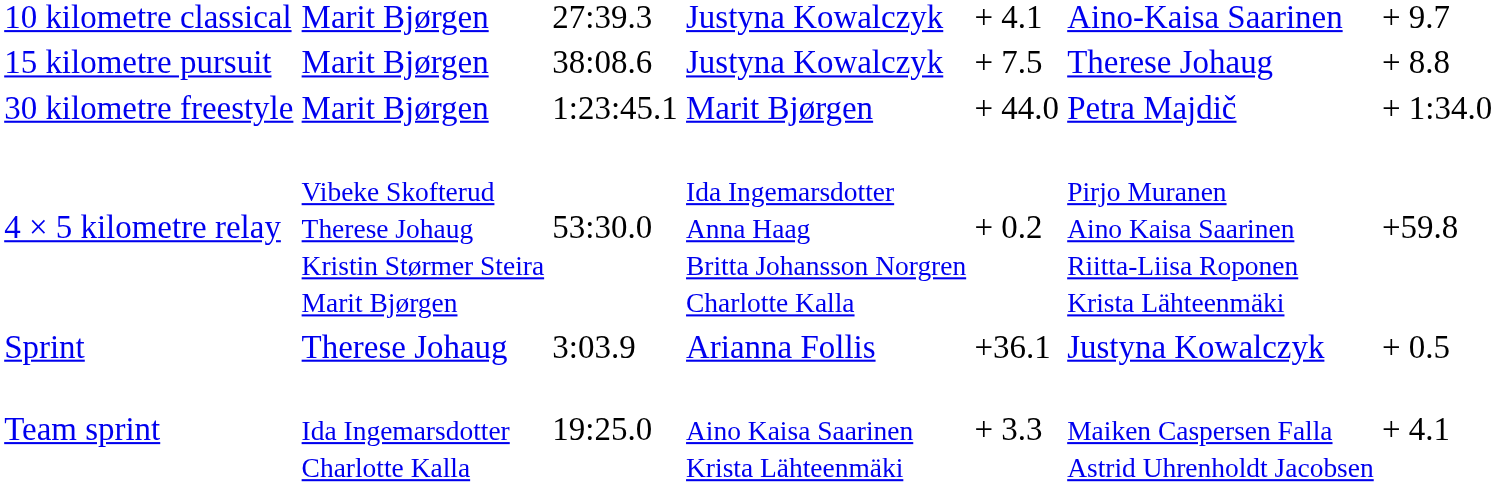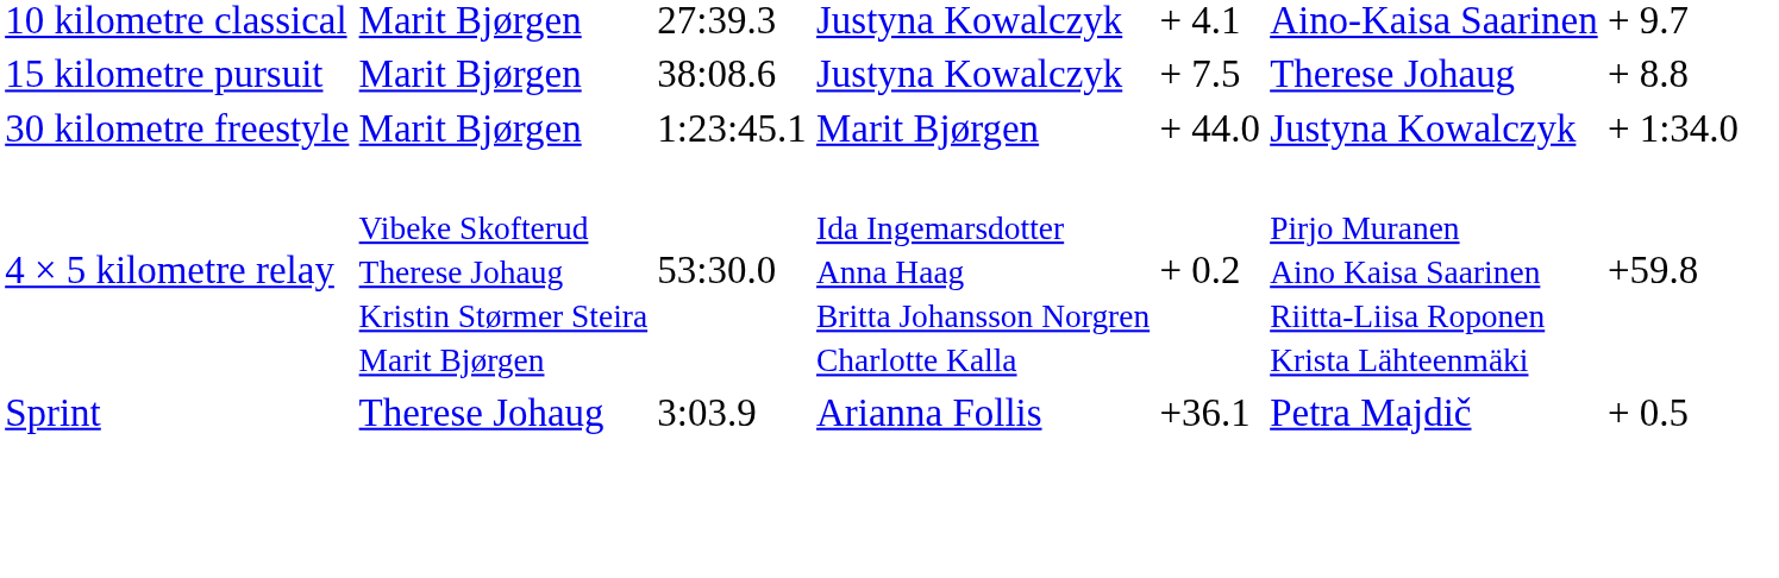 <table>
 <tr>
 <td><a href='#'>10 kilometre classical</a></td>
 <td><a href='#'>Marit Bjørgen</a><br><small></small></td>
 <td>27:39.3</td>
 <td><a href='#'>Justyna Kowalczyk</a><br><small></small></td>
 <td>+ 4.1</td>
 <td><a href='#'>Aino-Kaisa Saarinen</a><br><small></small></td>
 <td>+ 9.7</td>
 </tr>
 <tr>
 <td><a href='#'>15 kilometre pursuit</a></td>
 <td><a href='#'>Marit Bjørgen</a><br><small></small></td>
 <td>38:08.6</td>
 <td><a href='#'>Justyna Kowalczyk</a><br><small></small></td>
 <td>+ 7.5</td>
 <td><a href='#'>Therese Johaug</a><br><small></small></td>
 <td>+ 8.8</td>
 </tr>
 <tr>
 <td><a href='#'>30 kilometre freestyle</a></td>
 <td><a href='#'>Marit Bjørgen</a><br><small></small></td>
 <td>1:23:45.1</td>
 <td><a href='#'>Marit Bjørgen</a><br><small></small></td>
 <td>+ 44.0</td>
-<td><a href='#'>Petra Majdič</a><br><small></small></td>
+<td><a href='#'>Justyna Kowalczyk</a><br><small></small></td>
 <td>+ 1:34.0</td>
 </tr>
 <tr>
 <td><a href='#'>4 × 5 kilometre relay</a></td>
 <td><br><small><a href='#'>Vibeke Skofterud</a><br><a href='#'>Therese Johaug</a><br><a href='#'>Kristin Størmer Steira</a><br><a href='#'>Marit Bjørgen</a></small></td>
 <td>53:30.0</td>
 <td><br><small> <a href='#'>Ida Ingemarsdotter</a><br><a href='#'>Anna Haag</a><br><a href='#'>Britta Johansson Norgren</a><br><a href='#'>Charlotte Kalla</a></small></td>
 <td>+ 0.2</td>
 <td><br><small><a href='#'>Pirjo Muranen</a><br><a href='#'>Aino Kaisa Saarinen</a><br><a href='#'>Riitta-Liisa Roponen</a><br><a href='#'>Krista Lähteenmäki</a></small></td>
 <td>+59.8</td>
 </tr>
 <tr>
 <td><a href='#'>Sprint</a></td>
 <td><a href='#'>Therese Johaug</a><br><small></small></td>
 <td>3:03.9</td>
 <td><a href='#'>Arianna Follis</a><br><small></small></td>
 <td>+36.1</td>
-<td><a href='#'>Justyna Kowalczyk</a><br><small></small></td>
+<td><a href='#'>Petra Majdič</a><br><small></small></td>
 <td>+ 0.5</td>
 </tr>
-<tr>
-<td><a href='#'>Team sprint</a></td>
-<td><br><small><a href='#'>Ida Ingemarsdotter</a><br><a href='#'>Charlotte Kalla</a></small></td>
-<td>19:25.0</td>
-<td><br><small><a href='#'>Aino Kaisa Saarinen</a><br><a href='#'>Krista Lähteenmäki</a></small></td>
-<td>+ 3.3</td>
-<td><br><small><a href='#'>Maiken Caspersen Falla</a><br><a href='#'>Astrid Uhrenholdt Jacobsen</a></small></td>
-<td>+ 4.1</td>
-</tr>
 </table>
